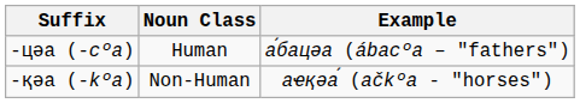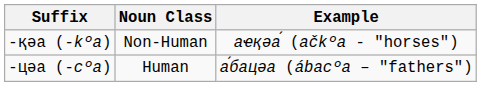 <table class="wikitable" style="text-align:center">
 <tr>
 <th>Suffix</th>
 <th>Noun Class</th>
 <th>Example</th>
 </tr>
 <tr>
+<td>-қәа (<em>-kºa</em>)</td>
+<td>Non-Human</td>
+<td><em>аҽқәа́</em> (<em>ačkºa</em> - "horses")</td>
+</tr>
+<tr>
 <td>-цәа (<em>-cºa</em>)</td>
 <td>Human</td>
 <td><em>а́бацәа</em> (<em>ábacºa</em> – "fathers")</td>
 </tr>
-<tr>
-<td>-қәа (<em>-kºa</em>)</td>
-<td>Non-Human</td>
-<td><em>аҽқәа́</em> (<em>ačkºa</em> - "horses")</td>
-</tr>
 </table>
